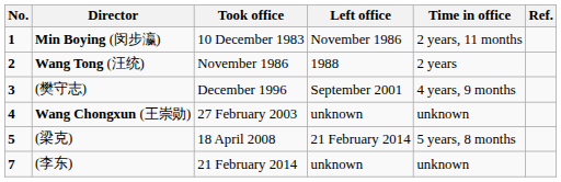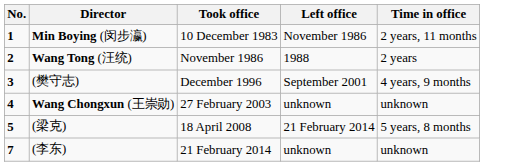 <table class="wikitable">
 <tr>
 <th>No.</th>
 <th>Director</th>
 <th>Took office</th>
 <th>Left office</th>
 <th>Time in office</th>
-<th>Ref.</th>
 </tr>
 <tr>
 <td><strong>1</strong></td>
 <td><strong>Min Boying</strong> (闵步瀛)</td>
 <td>10 December 1983</td>
 <td>November 1986</td>
 <td>2 years, 11 months</td>
-<td></td>
 </tr>
 <tr>
 <td><strong>2</strong></td>
 <td><strong>Wang Tong</strong> (汪统)</td>
 <td>November 1986</td>
 <td>1988</td>
 <td>2 years</td>
-<td></td>
 </tr>
 <tr>
 <td><strong>3</strong></td>
 <td><strong></strong> (樊守志)</td>
 <td>December 1996</td>
 <td>September 2001</td>
 <td>4 years, 9 months</td>
-<td></td>
 </tr>
 <tr>
 <td><strong>4</strong></td>
 <td><strong>Wang Chongxun</strong> (王崇勋)</td>
 <td>27 February 2003</td>
 <td>unknown</td>
 <td>unknown</td>
-<td></td>
 </tr>
 <tr>
 <td><strong>5</strong></td>
 <td><strong></strong> (梁克)</td>
 <td>18 April 2008</td>
 <td>21 February 2014</td>
 <td>5 years, 8 months</td>
-<td></td>
 </tr>
 <tr>
 <td><strong>7</strong></td>
 <td><strong></strong> (李东)</td>
 <td>21 February 2014</td>
 <td>unknown</td>
 <td>unknown</td>
-<td></td>
 </tr>
 </table>
